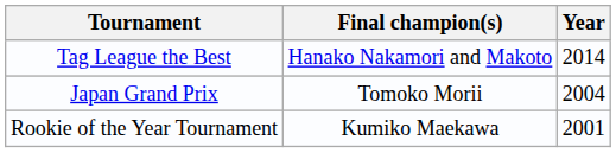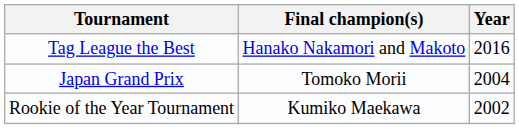 <table class="wikitable" style="text-align:center; background:#fcfdff; font-size:85%;">
 <tr>
 <th>Tournament</th>
 <th>Final champion(s)</th>
 <th>Year</th>
 </tr>
 <tr>
 <td><a href='#'>Tag League the Best</a></td>
 <td><a href='#'>Hanako Nakamori</a> and <a href='#'>Makoto</a></td>
-<td>2014</td>
+<td>2016</td>
 </tr>
 <tr>
 <td><a href='#'>Japan Grand Prix</a></td>
 <td>Tomoko Morii</td>
 <td>2004</td>
 </tr>
 <tr>
 <td>Rookie of the Year Tournament</td>
 <td>Kumiko Maekawa</td>
-<td>2001</td>
+<td>2002</td>
 </tr>
 </table>
